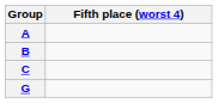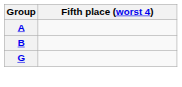 <table class="wikitable">
 <tr>
 <th>Group<br></th>
 <th width=220>Fifth place (<a href='#'>worst 4</a>)</th>
 </tr>
 <tr>
 <th><a href='#'>A</a></th>
 <td></td>
 </tr>
 <tr>
 <th><a href='#'>B</a></th>
 <td></td>
 </tr>
 <tr>
-<th><a href='#'>C</a></th>
-<td></td>
-</tr>
-<tr>
 <th><a href='#'>G</a></th>
 <td></td>
 </tr>
 </table>
